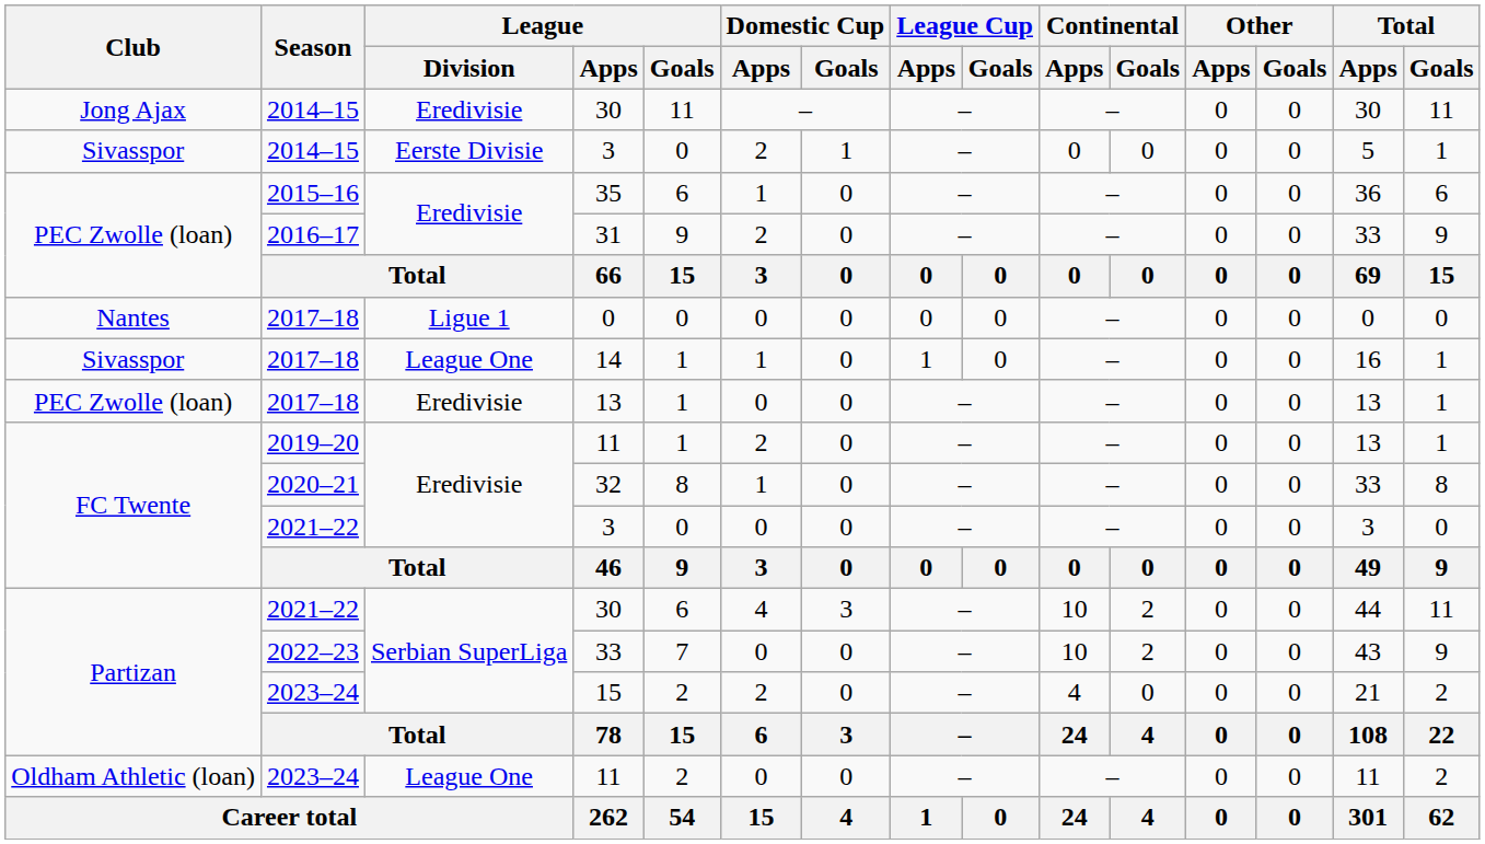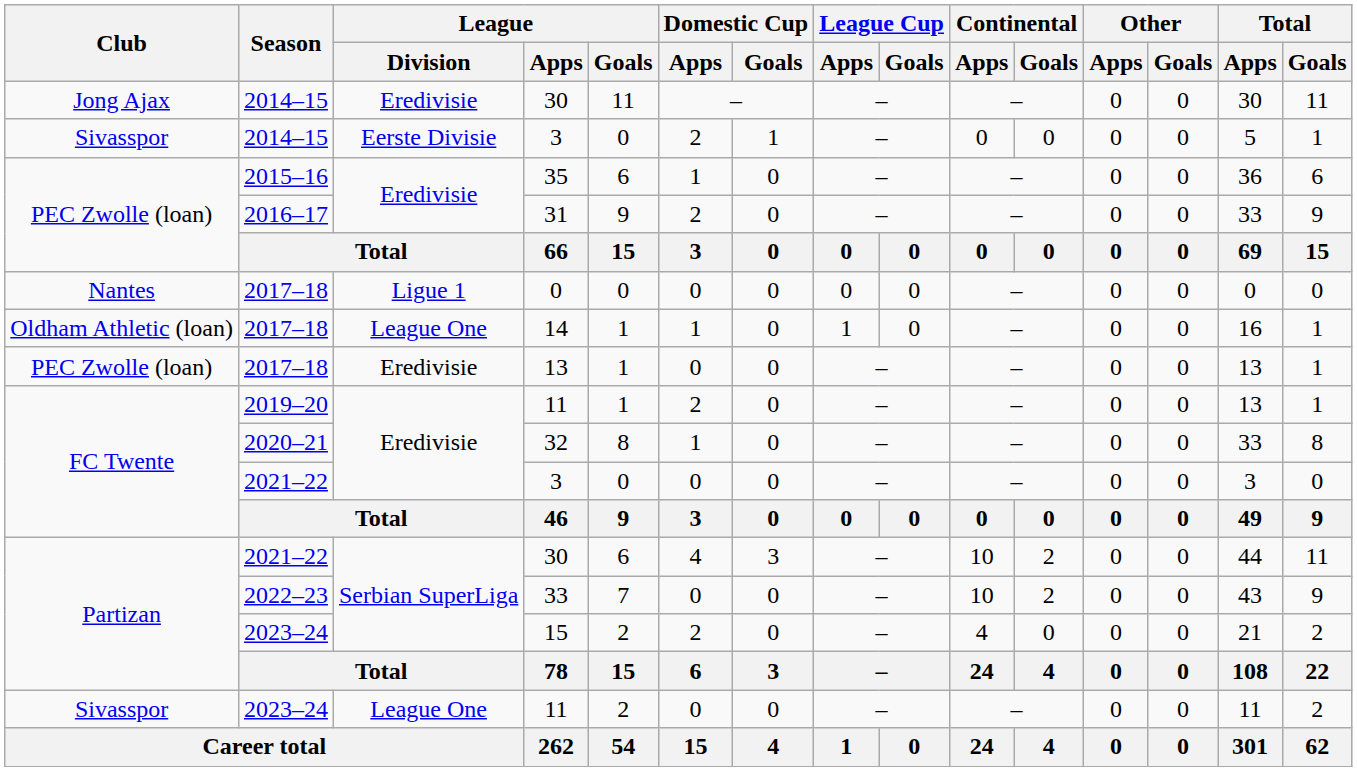 <table class="wikitable" style="text-align:center">
 <tr>
 <th rowspan=2>Club</th>
 <th rowspan=2>Season</th>
 <th colspan=3>League</th>
 <th colspan=2>Domestic Cup</th>
 <th colspan=2><a href='#'>League Cup</a></th>
 <th colspan=2>Continental</th>
 <th colspan=2>Other</th>
 <th colspan=2>Total</th>
 </tr>
 <tr>
 <th>Division</th>
 <th>Apps</th>
 <th>Goals</th>
 <th>Apps</th>
 <th>Goals</th>
 <th>Apps</th>
 <th>Goals</th>
 <th>Apps</th>
 <th>Goals</th>
 <th>Apps</th>
 <th>Goals</th>
 <th>Apps</th>
 <th>Goals</th>
 </tr>
 <tr>
 <td><a href='#'>Jong Ajax</a></td>
 <td><a href='#'>2014–15</a></td>
 <td><a href='#'>Eredivisie</a></td>
 <td>30</td>
 <td>11</td>
 <td colspan=2>–</td>
 <td colspan=2>–</td>
 <td colspan=2>–</td>
 <td>0</td>
 <td>0</td>
 <td>30</td>
 <td>11</td>
 </tr>
 <tr>
 <td><a href='#'>Sivasspor</a></td>
 <td><a href='#'>2014–15</a></td>
 <td><a href='#'>Eerste Divisie</a></td>
 <td>3</td>
 <td>0</td>
 <td>2</td>
 <td>1</td>
 <td colspan=2>–</td>
 <td>0</td>
 <td>0</td>
 <td>0</td>
 <td>0</td>
 <td>5</td>
 <td>1</td>
 </tr>
 <tr>
 <td rowspan=3><a href='#'>PEC Zwolle</a> (loan)</td>
 <td><a href='#'>2015–16</a></td>
 <td rowspan=2><a href='#'>Eredivisie</a></td>
 <td>35</td>
 <td>6</td>
 <td>1</td>
 <td>0</td>
 <td colspan=2>–</td>
 <td colspan=2>–</td>
 <td>0</td>
 <td>0</td>
 <td>36</td>
 <td>6</td>
 </tr>
 <tr>
 <td><a href='#'>2016–17</a></td>
 <td>31</td>
 <td>9</td>
 <td>2</td>
 <td>0</td>
 <td colspan=2>–</td>
 <td colspan=2>–</td>
 <td>0</td>
 <td>0</td>
 <td>33</td>
 <td>9</td>
 </tr>
 <tr>
 <th colspan=2>Total</th>
 <th>66</th>
 <th>15</th>
 <th>3</th>
 <th>0</th>
 <th>0</th>
 <th>0</th>
 <th>0</th>
 <th>0</th>
 <th>0</th>
 <th>0</th>
 <th>69</th>
 <th>15</th>
 </tr>
 <tr>
 <td><a href='#'>Nantes</a></td>
 <td><a href='#'>2017–18</a></td>
 <td><a href='#'>Ligue 1</a></td>
 <td>0</td>
 <td>0</td>
 <td>0</td>
 <td>0</td>
 <td>0</td>
 <td>0</td>
 <td colspan=2>–</td>
 <td>0</td>
 <td>0</td>
 <td>0</td>
 <td>0</td>
 </tr>
 <tr>
-<td><a href='#'>Sivasspor</a></td>
+<td><a href='#'>Oldham Athletic</a> (loan)</td>
 <td><a href='#'>2017–18</a></td>
 <td><a href='#'>League One</a></td>
 <td>14</td>
 <td>1</td>
 <td>1</td>
 <td>0</td>
 <td>1</td>
 <td>0</td>
 <td colspan=2>–</td>
 <td>0</td>
 <td>0</td>
 <td>16</td>
 <td>1</td>
 </tr>
 <tr>
 <td><a href='#'>PEC Zwolle</a> (loan)</td>
 <td><a href='#'>2017–18</a></td>
 <td>Eredivisie</td>
 <td>13</td>
 <td>1</td>
 <td>0</td>
 <td>0</td>
 <td colspan=2>–</td>
 <td colspan=2>–</td>
 <td>0</td>
 <td>0</td>
 <td>13</td>
 <td>1</td>
 </tr>
 <tr>
 <td rowspan=4><a href='#'>FC Twente</a></td>
 <td><a href='#'>2019–20</a></td>
 <td rowspan=3>Eredivisie</td>
 <td>11</td>
 <td>1</td>
 <td>2</td>
 <td>0</td>
 <td colspan=2>–</td>
 <td colspan=2>–</td>
 <td>0</td>
 <td>0</td>
 <td>13</td>
 <td>1</td>
 </tr>
 <tr>
 <td><a href='#'>2020–21</a></td>
 <td>32</td>
 <td>8</td>
 <td>1</td>
 <td>0</td>
 <td colspan=2>–</td>
 <td colspan=2>–</td>
 <td>0</td>
 <td>0</td>
 <td>33</td>
 <td>8</td>
 </tr>
 <tr>
 <td><a href='#'>2021–22</a></td>
 <td>3</td>
 <td>0</td>
 <td>0</td>
 <td>0</td>
 <td colspan=2>–</td>
 <td colspan=2>–</td>
 <td>0</td>
 <td>0</td>
 <td>3</td>
 <td>0</td>
 </tr>
 <tr>
 <th colspan=2>Total</th>
 <th>46</th>
 <th>9</th>
 <th>3</th>
 <th>0</th>
 <th>0</th>
 <th>0</th>
 <th>0</th>
 <th>0</th>
 <th>0</th>
 <th>0</th>
 <th>49</th>
 <th>9</th>
 </tr>
 <tr>
 <td rowspan=4><a href='#'>Partizan</a></td>
 <td><a href='#'>2021–22</a></td>
 <td rowspan=3><a href='#'>Serbian SuperLiga</a></td>
 <td>30</td>
 <td>6</td>
 <td>4</td>
 <td>3</td>
 <td colspan=2>–</td>
 <td>10</td>
 <td>2</td>
 <td>0</td>
 <td>0</td>
 <td>44</td>
 <td>11</td>
 </tr>
 <tr>
 <td><a href='#'>2022–23</a></td>
 <td>33</td>
 <td>7</td>
 <td>0</td>
 <td>0</td>
 <td colspan=2>–</td>
 <td>10</td>
 <td>2</td>
 <td>0</td>
 <td>0</td>
 <td>43</td>
 <td>9</td>
 </tr>
 <tr>
 <td><a href='#'>2023–24</a></td>
 <td>15</td>
 <td>2</td>
 <td>2</td>
 <td>0</td>
 <td colspan=2>–</td>
 <td>4</td>
 <td>0</td>
 <td>0</td>
 <td>0</td>
 <td>21</td>
 <td>2</td>
 </tr>
 <tr>
 <th colspan=2>Total</th>
 <th>78</th>
 <th>15</th>
 <th>6</th>
 <th>3</th>
 <th colspan=2>–</th>
 <th>24</th>
 <th>4</th>
 <th>0</th>
 <th>0</th>
 <th>108</th>
 <th>22</th>
 </tr>
 <tr>
-<td><a href='#'>Oldham Athletic</a> (loan)</td>
+<td><a href='#'>Sivasspor</a></td>
 <td><a href='#'>2023–24</a></td>
 <td><a href='#'>League One</a></td>
 <td>11</td>
 <td>2</td>
 <td>0</td>
 <td>0</td>
 <td colspan=2>–</td>
 <td colspan=2>–</td>
 <td>0</td>
 <td>0</td>
 <td>11</td>
 <td>2</td>
 </tr>
 <tr>
 <th colspan=3>Career total</th>
 <th>262</th>
 <th>54</th>
 <th>15</th>
 <th>4</th>
 <th>1</th>
 <th>0</th>
 <th>24</th>
 <th>4</th>
 <th>0</th>
 <th>0</th>
 <th>301</th>
 <th>62</th>
 </tr>
 </table>
